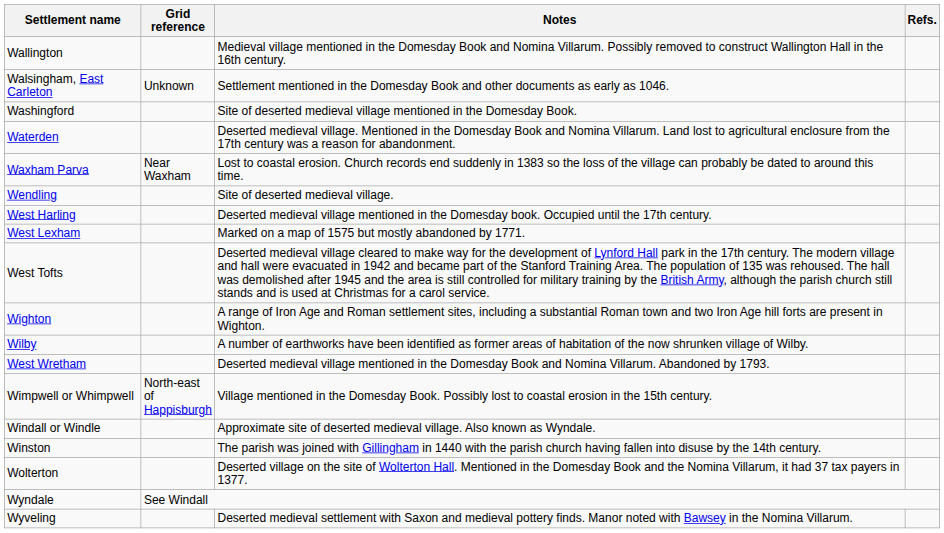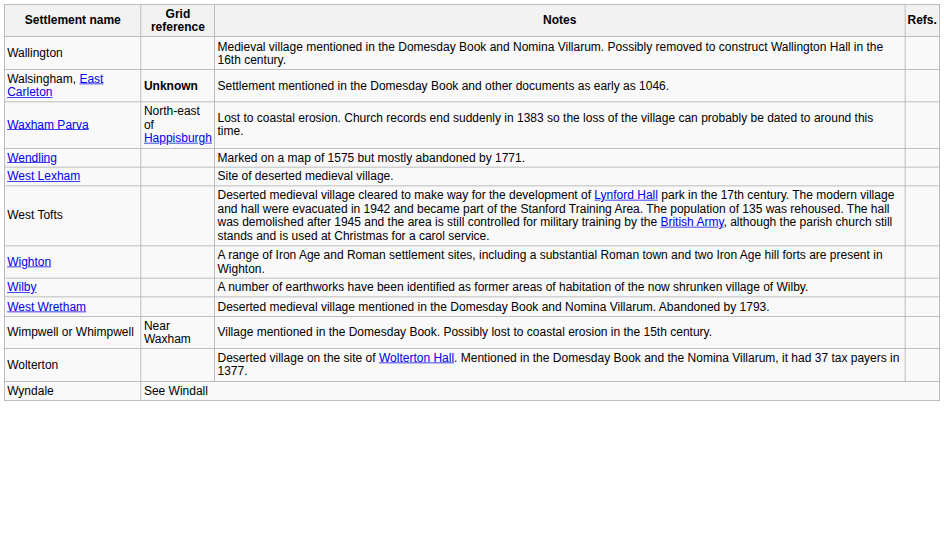 <table class="wikitable">
 <tr>
 <th width=175>Settlement name</th>
 <th width=90>Grid reference</th>
 <th>Notes</th>
 <th>Refs.</th>
 </tr>
 <tr>
 <td>Wallington</td>
 <td></td>
 <td>Medieval village mentioned in the Domesday Book and Nomina Villarum. Possibly removed to construct Wallington Hall in the 16th century.</td>
 <td></td>
 </tr>
 <tr>
 <td>Walsingham, <a href='#'>East Carleton</a></td>
-<td>Unknown</td>
+<td><strong>Unknown</strong></td>
 <td>Settlement mentioned in the Domesday Book and other documents as early as 1046.</td>
 <td></td>
 </tr>
 <tr>
-<td>Washingford</td>
-<td></td>
-<td>Site of deserted medieval village mentioned in the Domesday Book.</td>
-<td></td>
-</tr>
-<tr>
-<td><a href='#'>Waterden</a></td>
-<td></td>
-<td>Deserted medieval village. Mentioned in the Domesday Book and Nomina Villarum. Land lost to agricultural enclosure from the 17th century was a reason for abandonment.</td>
-<td></td>
-</tr>
-<tr>
 <td><a href='#'>Waxham Parva</a></td>
-<td>Near Waxham</td>
+<td>North-east of <a href='#'>Happisburgh</a></td>
 <td>Lost to coastal erosion. Church records end suddenly in 1383 so the loss of the village can probably be dated to around this time.</td>
 <td></td>
 </tr>
 <tr>
 <td><a href='#'>Wendling</a></td>
 <td></td>
-<td>Site of deserted medieval village.</td>
-<td></td>
-</tr>
-<tr>
-<td><a href='#'>West Harling</a></td>
-<td></td>
-<td>Deserted medieval village mentioned in the Domesday book. Occupied until the 17th century.</td>
+<td>Marked on a map of 1575 but mostly abandoned by 1771.</td>
 <td></td>
 </tr>
 <tr>
 <td><a href='#'>West Lexham</a></td>
 <td></td>
-<td>Marked on a map of 1575 but mostly abandoned by 1771.</td>
+<td>Site of deserted medieval village.</td>
 <td></td>
 </tr>
 <tr>
 <td>West Tofts</td>
 <td></td>
 <td>Deserted medieval village cleared to make way for the development of <a href='#'>Lynford Hall</a> park in the 17th century. The modern village and hall were evacuated in 1942 and became part of the Stanford Training Area. The population of 135 was rehoused. The hall was demolished after 1945 and the area is still controlled for military training by the <a href='#'>British Army</a>, although the parish church still stands and is used at Christmas for a carol service.</td>
 <td></td>
 </tr>
 <tr>
 <td><a href='#'>Wighton</a></td>
 <td></td>
 <td>A range of Iron Age and Roman settlement sites, including a substantial Roman town and two Iron Age hill forts are present in Wighton.</td>
 <td></td>
 </tr>
 <tr>
 <td><a href='#'>Wilby</a></td>
 <td></td>
 <td>A number of earthworks have been identified as former areas of habitation of the now shrunken village of Wilby.</td>
 <td></td>
 </tr>
 <tr>
 <td><a href='#'>West Wretham</a></td>
 <td></td>
 <td>Deserted medieval village mentioned in the Domesday Book and Nomina Villarum. Abandoned by 1793.</td>
 <td></td>
 </tr>
 <tr>
 <td>Wimpwell or Whimpwell</td>
-<td>North-east of <a href='#'>Happisburgh</a></td>
+<td>Near Waxham</td>
 <td>Village mentioned in the Domesday Book. Possibly lost to coastal erosion in the 15th century.</td>
-<td></td>
-</tr>
-<tr>
-<td>Windall or Windle</td>
-<td></td>
-<td>Approximate site of deserted medieval village. Also known as Wyndale.</td>
-<td></td>
-</tr>
-<tr>
-<td>Winston</td>
-<td></td>
-<td>The parish was joined with <a href='#'>Gillingham</a> in 1440 with the parish church having fallen into disuse by the 14th century.</td>
 <td></td>
 </tr>
 <tr>
 <td>Wolterton</td>
 <td></td>
 <td>Deserted village on the site of <a href='#'>Wolterton Hall</a>. Mentioned in the Domesday Book and the Nomina Villarum, it had 37 tax payers in 1377.</td>
 <td></td>
 </tr>
 <tr>
 <td>Wyndale</td>
 <td colspan="3">See Windall</td>
 </tr>
-<tr>
-<td>Wyveling</td>
-<td></td>
-<td>Deserted medieval settlement with Saxon and medieval pottery finds. Manor noted with <a href='#'>Bawsey</a> in the Nomina Villarum.</td>
-<td></td>
-</tr>
 </table>
